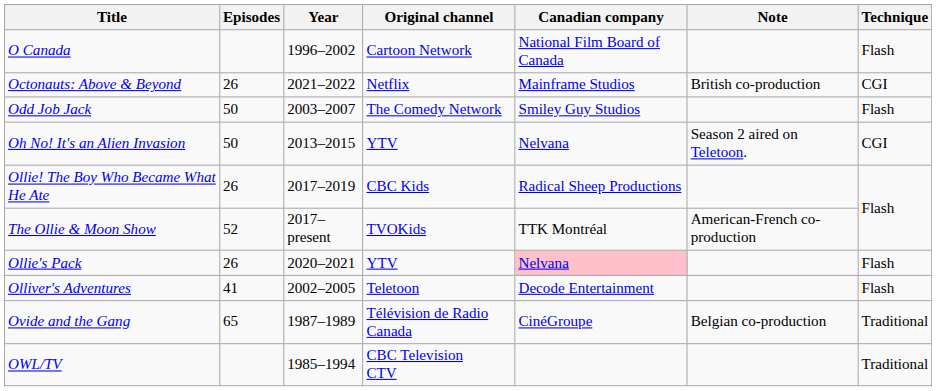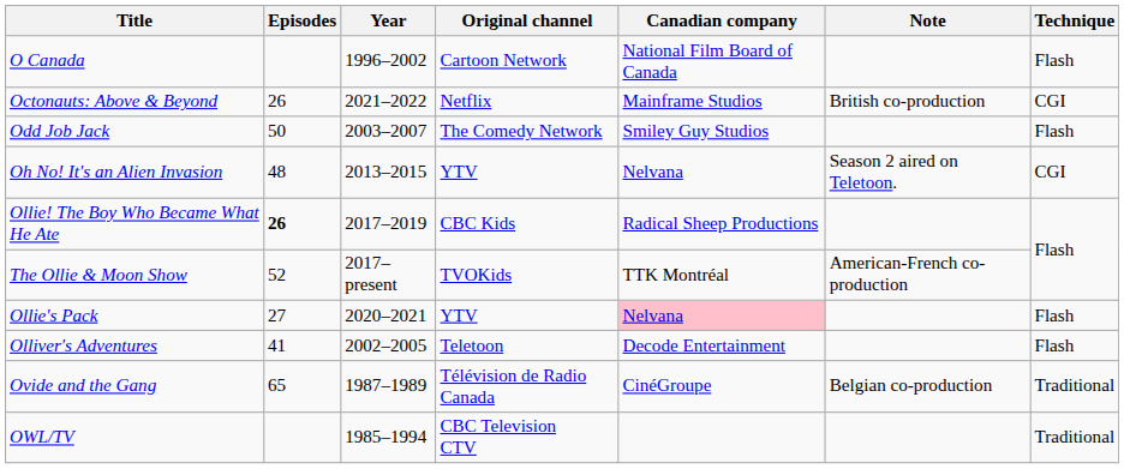 <table class="wikitable sortable" style="text-align: left; font-size:90%; width:100%;">
 <tr>
 <th>Title</th>
 <th>Episodes</th>
 <th>Year</th>
 <th>Original channel</th>
 <th>Canadian company</th>
 <th>Note</th>
 <th>Technique</th>
 </tr>
 <tr>
 <td><em><a href='#'>O Canada</a></em></td>
 <td></td>
 <td>1996–2002</td>
 <td><a href='#'>Cartoon Network</a></td>
 <td><a href='#'>National Film Board of Canada</a></td>
 <td></td>
 <td>Flash</td>
 </tr>
 <tr>
 <td><em><a href='#'>Octonauts: Above & Beyond</a></em></td>
 <td>26</td>
 <td>2021–2022</td>
 <td><a href='#'>Netflix</a></td>
 <td><a href='#'>Mainframe Studios</a></td>
 <td>British co-production</td>
 <td>CGI</td>
 </tr>
 <tr>
 <td><em><a href='#'>Odd Job Jack</a></em></td>
 <td>50</td>
 <td>2003–2007</td>
 <td><a href='#'>The Comedy Network</a></td>
 <td><a href='#'>Smiley Guy Studios</a></td>
 <td></td>
 <td>Flash</td>
 </tr>
 <tr>
 <td><em><a href='#'>Oh No! It's an Alien Invasion</a></em></td>
-<td>50</td>
+<td>48</td>
 <td>2013–2015</td>
 <td><a href='#'>YTV</a></td>
 <td><a href='#'>Nelvana</a></td>
 <td>Season 2 aired on <a href='#'>Teletoon</a>.</td>
 <td>CGI</td>
 </tr>
 <tr>
 <td><em><a href='#'>Ollie! The Boy Who Became What He Ate</a></em></td>
-<td>26</td>
+<td><strong>26</strong></td>
 <td>2017–2019</td>
 <td><a href='#'>CBC Kids</a></td>
 <td><a href='#'>Radical Sheep Productions</a></td>
 <td></td>
 <td rowspan="2">Flash</td>
 </tr>
 <tr>
 <td><em><a href='#'>The Ollie & Moon Show</a></em></td>
 <td>52</td>
 <td>2017–present</td>
 <td><a href='#'>TVOKids</a></td>
 <td>TTK Montréal</td>
 <td>American-French co-production</td>
 </tr>
 <tr>
 <td><em><a href='#'>Ollie's Pack</a></em></td>
-<td>26</td>
+<td>27</td>
 <td>2020–2021</td>
 <td><a href='#'>YTV</a></td>
 <td style="background: pink;"><a href='#'>Nelvana</a></td>
 <td></td>
 <td>Flash</td>
 </tr>
 <tr>
 <td><em><a href='#'>Olliver's Adventures</a></em></td>
 <td>41</td>
 <td>2002–2005</td>
 <td><a href='#'>Teletoon</a></td>
 <td><a href='#'>Decode Entertainment</a></td>
 <td></td>
 <td>Flash</td>
 </tr>
 <tr>
 <td><em><a href='#'>Ovide and the Gang</a></em></td>
 <td>65</td>
 <td>1987–1989</td>
 <td><a href='#'>Télévision de Radio Canada</a></td>
 <td><a href='#'>CinéGroupe</a></td>
 <td>Belgian co-production</td>
 <td>Traditional</td>
 </tr>
 <tr>
 <td><em><a href='#'>OWL/TV</a></em></td>
 <td></td>
 <td>1985–1994</td>
 <td><a href='#'>CBC Television</a><br><a href='#'>CTV</a></td>
 <td></td>
 <td></td>
 <td>Traditional</td>
 </tr>
 </table>
